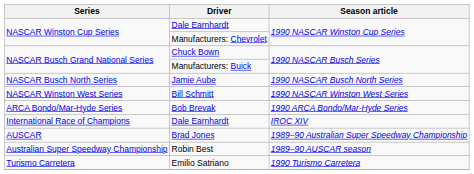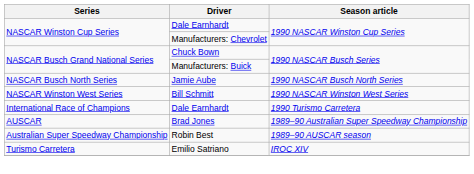 <table class="wikitable" style="font-size: 87%;">
 <tr>
 <th>Series</th>
 <th>Driver</th>
 <th>Season article</th>
 </tr>
 <tr>
 <td rowspan=2><a href='#'>NASCAR Winston Cup Series</a></td>
 <td> <a href='#'>Dale Earnhardt</a></td>
 <td rowspan=2><em><a href='#'>1990 NASCAR Winston Cup Series</a></em></td>
 </tr>
 <tr>
 <td>Manufacturers:  <a href='#'>Chevrolet</a></td>
 </tr>
 <tr>
 <td rowspan=2><a href='#'>NASCAR Busch Grand National Series</a></td>
 <td> <a href='#'>Chuck Bown</a></td>
 <td rowspan=2><em><a href='#'>1990 NASCAR Busch Series</a></em></td>
 </tr>
 <tr>
 <td>Manufacturers:  <a href='#'>Buick</a></td>
 </tr>
 <tr>
 <td><a href='#'>NASCAR Busch North Series</a></td>
 <td> <a href='#'>Jamie Aube</a></td>
 <td><em><a href='#'>1990 NASCAR Busch North Series</a></em></td>
 </tr>
 <tr>
 <td><a href='#'>NASCAR Winston West Series</a></td>
 <td> <a href='#'>Bill Schmitt</a></td>
 <td><em><a href='#'>1990 NASCAR Winston West Series</a></em></td>
 </tr>
 <tr>
-<td><a href='#'>ARCA Bondo/Mar-Hyde Series</a></td>
-<td> <a href='#'>Bob Brevak</a></td>
-<td><em><a href='#'>1990 ARCA Bondo/Mar-Hyde Series</a></em></td>
-</tr>
-<tr>
 <td><a href='#'>International Race of Champions</a></td>
 <td> <a href='#'>Dale Earnhardt</a></td>
-<td><em><a href='#'>IROC XIV</a></em></td>
+<td><em><a href='#'>1990 Turismo Carretera</a></em></td>
 </tr>
 <tr>
 <td><a href='#'>AUSCAR</a></td>
 <td> <a href='#'>Brad Jones</a></td>
 <td><em><a href='#'>1989–90 Australian Super Speedway Championship</a></em></td>
 </tr>
 <tr>
 <td><a href='#'>Australian Super Speedway Championship</a></td>
 <td> Robin Best</td>
 <td><em><a href='#'>1989–90 AUSCAR season</a></em></td>
 </tr>
 <tr>
 <td><a href='#'>Turismo Carretera</a></td>
 <td> Emilio Satriano</td>
-<td><em><a href='#'>1990 Turismo Carretera</a></em></td>
+<td><em><a href='#'>IROC XIV</a></em></td>
 </tr>
 <tr>
 </tr>
 </table>
